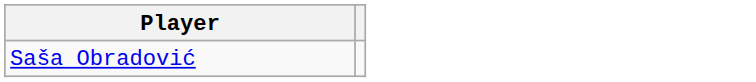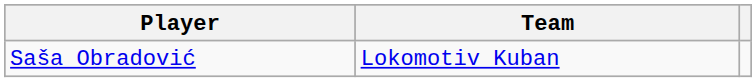 <table class="wikitable" style="text-align: center;">
 <tr>
 <th style="width:200px;">Player</th>
+<th style="width:220px;">Team</th>
 <th></th>
 </tr>
 <tr>
 <td align="left"> <a href='#'>Saša Obradović</a></td>
+<td align="left"> <a href='#'>Lokomotiv Kuban</a></td>
 <td></td>
 </tr>
 </table>
